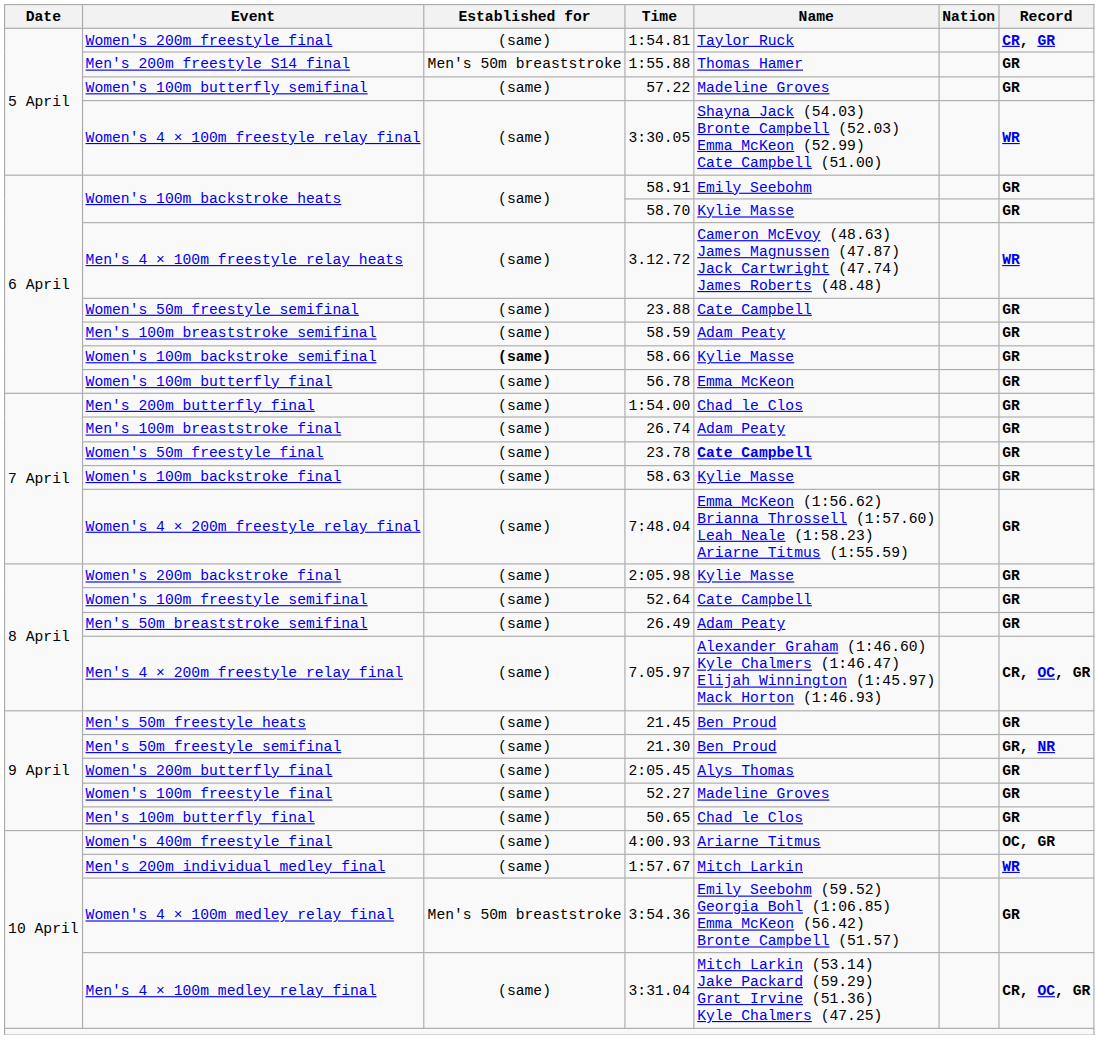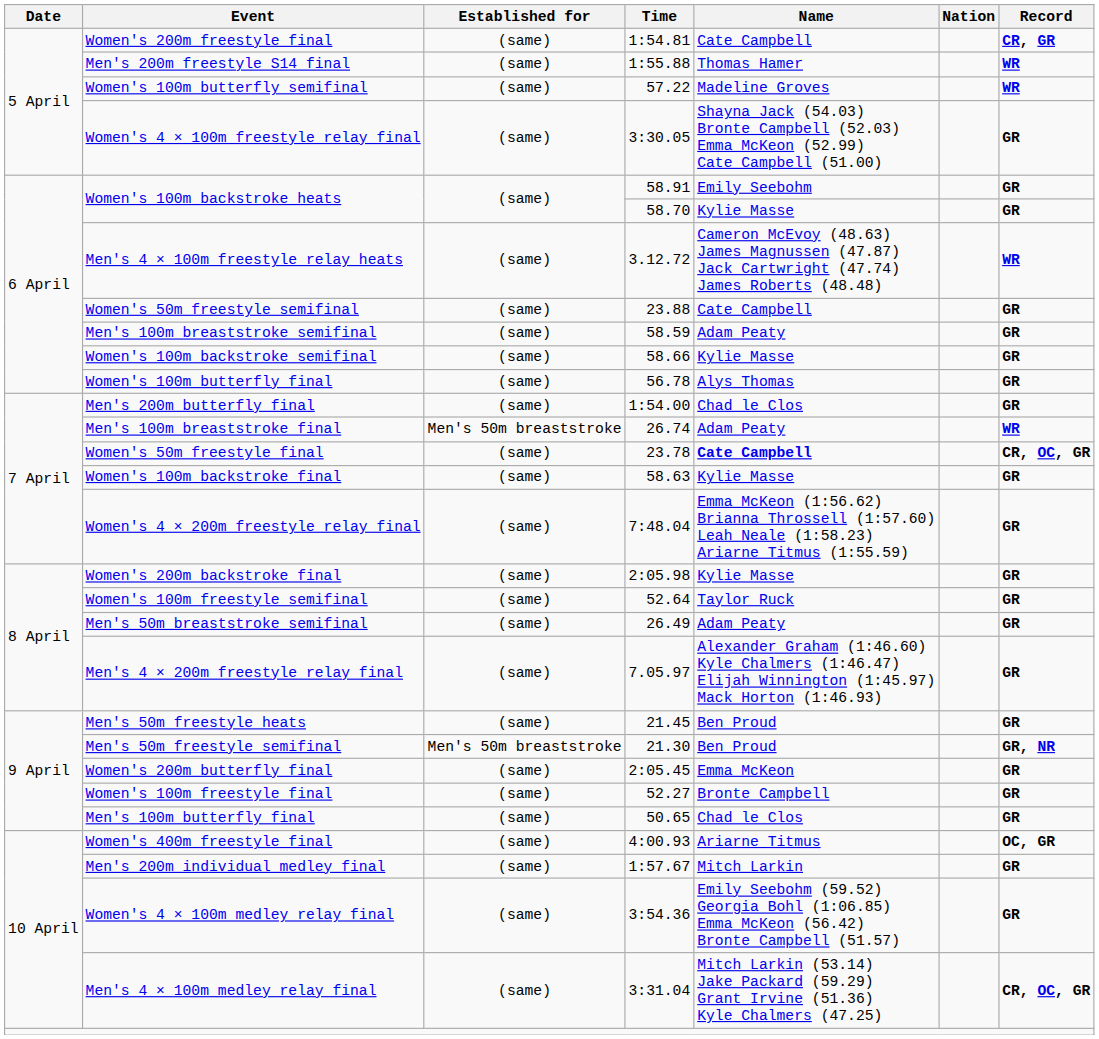 <table class="wikitable">
 <tr>
 <th>Date</th>
 <th>Event</th>
 <th>Established for</th>
 <th>Time</th>
 <th>Name</th>
 <th>Nation</th>
 <th>Record</th>
 </tr>
 <tr>
 <td rowspan=4>5 April</td>
 <td><a href='#'>Women's 200m freestyle final</a></td>
 <td style="text-align:center;">(same)</td>
 <td align="right">1:54.81</td>
-<td><a href='#'>Taylor Ruck</a></td>
+<td><a href='#'>Cate Campbell</a></td>
 <td></td>
 <td><strong><a href='#'>CR</a>, <a href='#'>GR</a></strong></td>
 </tr>
 <tr>
 <td><a href='#'>Men's 200m freestyle S14 final</a></td>
-<td style="text-align:center;">Men's 50m breaststroke</td>
+<td style="text-align:center;">(same)</td>
 <td align="right">1:55.88</td>
 <td><a href='#'>Thomas Hamer</a></td>
 <td></td>
-<td><strong>GR</strong></td>
+<td><strong><a href='#'>WR</a></strong></td>
 </tr>
 <tr>
 <td><a href='#'>Women's 100m butterfly semifinal</a></td>
 <td style="text-align:center;">(same)</td>
 <td align="right">57.22</td>
 <td><a href='#'>Madeline Groves</a></td>
 <td></td>
-<td><strong>GR</strong></td>
+<td><strong><a href='#'>WR</a></strong></td>
 </tr>
 <tr>
 <td><a href='#'>Women's 4 × 100m freestyle relay final</a></td>
 <td style="text-align:center;">(same)</td>
 <td align="right">3:30.05</td>
 <td><a href='#'>Shayna Jack</a> (54.03)<br><a href='#'>Bronte Campbell</a> (52.03)<br><a href='#'>Emma McKeon</a> (52.99)<br><a href='#'>Cate Campbell</a> (51.00)</td>
 <td></td>
-<td><strong><a href='#'>WR</a></strong></td>
+<td><strong>GR</strong></td>
 </tr>
 <tr>
 <td rowspan=7>6 April</td>
 <td rowspan=2><a href='#'>Women's 100m backstroke heats</a></td>
 <td rowspan=2 style="text-align:center;">(same)</td>
 <td align="right">58.91</td>
 <td><a href='#'>Emily Seebohm</a></td>
 <td></td>
 <td><strong>GR</strong></td>
 </tr>
 <tr>
 <td align="right">58.70</td>
 <td><a href='#'>Kylie Masse</a></td>
 <td></td>
 <td><strong>GR</strong></td>
 </tr>
 <tr>
 <td><a href='#'>Men's 4 × 100m freestyle relay heats</a></td>
 <td style="text-align:center;">(same)</td>
 <td align="right">3.12.72</td>
 <td><a href='#'>Cameron McEvoy</a> (48.63)<br><a href='#'>James Magnussen</a> (47.87)<br><a href='#'>Jack Cartwright</a> (47.74)<br><a href='#'>James Roberts</a> (48.48)</td>
 <td></td>
 <td><strong><a href='#'>WR</a></strong></td>
 </tr>
 <tr>
 <td><a href='#'>Women's 50m freestyle semifinal</a></td>
 <td style="text-align:center;">(same)</td>
 <td align="right">23.88</td>
 <td><a href='#'>Cate Campbell</a></td>
 <td></td>
 <td><strong>GR</strong></td>
 </tr>
 <tr>
 <td><a href='#'>Men's 100m breaststroke semifinal</a></td>
 <td style="text-align:center;">(same)</td>
 <td align="right">58.59</td>
 <td><a href='#'>Adam Peaty</a></td>
 <td></td>
 <td><strong>GR</strong></td>
 </tr>
 <tr>
 <td><a href='#'>Women's 100m backstroke semifinal</a></td>
-<td style="text-align:center;"><strong>(same)</strong></td>
+<td style="text-align:center;">(same)</td>
 <td align="right">58.66</td>
 <td><a href='#'>Kylie Masse</a></td>
 <td></td>
 <td><strong>GR</strong></td>
 </tr>
 <tr>
 <td><a href='#'>Women's 100m butterfly final</a></td>
 <td style="text-align:center;">(same)</td>
 <td align="right">56.78</td>
-<td><a href='#'>Emma McKeon</a></td>
+<td><a href='#'>Alys Thomas</a></td>
 <td></td>
 <td><strong>GR</strong></td>
 </tr>
 <tr>
 <td rowspan=5>7 April</td>
 <td><a href='#'>Men's 200m butterfly final</a></td>
 <td style="text-align:center;">(same)</td>
 <td align="right">1:54.00</td>
 <td><a href='#'>Chad le Clos</a></td>
 <td></td>
 <td><strong>GR</strong></td>
 </tr>
 <tr>
 <td><a href='#'>Men's 100m breaststroke final</a></td>
-<td style="text-align:center;">(same)</td>
+<td style="text-align:center;">Men's 50m breaststroke</td>
 <td align="right">26.74</td>
 <td><a href='#'>Adam Peaty</a></td>
 <td></td>
-<td><strong>GR</strong></td>
+<td><strong><a href='#'>WR</a></strong></td>
 </tr>
 <tr>
 <td><a href='#'>Women's 50m freestyle final</a></td>
 <td style="text-align:center;">(same)</td>
 <td align="right">23.78</td>
 <td><strong><a href='#'>Cate Campbell</a></strong></td>
 <td></td>
-<td><strong>GR</strong></td>
+<td><strong>CR, <a href='#'>OC</a>, GR</strong></td>
 </tr>
 <tr>
 <td><a href='#'>Women's 100m backstroke final</a></td>
 <td style="text-align:center;">(same)</td>
 <td align="right">58.63</td>
 <td><a href='#'>Kylie Masse</a></td>
 <td></td>
 <td><strong>GR</strong></td>
 </tr>
 <tr>
 <td><a href='#'>Women's 4 × 200m freestyle relay final</a></td>
 <td style="text-align:center;">(same)</td>
 <td align="right">7:48.04</td>
 <td><a href='#'>Emma McKeon</a> (1:56.62)<br><a href='#'>Brianna Throssell</a> (1:57.60)<br><a href='#'>Leah Neale</a> (1:58.23)<br><a href='#'>Ariarne Titmus</a> (1:55.59)</td>
 <td></td>
 <td><strong>GR</strong></td>
 </tr>
 <tr>
 <td rowspan=4>8 April</td>
 <td><a href='#'>Women's 200m backstroke final</a></td>
 <td style="text-align:center;">(same)</td>
 <td align="right">2:05.98</td>
 <td><a href='#'>Kylie Masse</a></td>
 <td></td>
 <td><strong>GR</strong></td>
 </tr>
 <tr>
 <td><a href='#'>Women's 100m freestyle semifinal</a></td>
 <td style="text-align:center;">(same)</td>
 <td align="right">52.64</td>
-<td><a href='#'>Cate Campbell</a></td>
+<td><a href='#'>Taylor Ruck</a></td>
 <td></td>
 <td><strong>GR</strong></td>
 </tr>
 <tr>
 <td><a href='#'>Men's 50m breaststroke semifinal</a></td>
 <td style="text-align:center;">(same)</td>
 <td align="right">26.49</td>
 <td><a href='#'>Adam Peaty</a></td>
 <td></td>
 <td><strong>GR</strong></td>
 </tr>
 <tr>
 <td><a href='#'>Men's 4 × 200m freestyle relay final</a></td>
 <td style="text-align:center;">(same)</td>
 <td align="right">7.05.97</td>
 <td><a href='#'>Alexander Graham</a> (1:46.60)<br><a href='#'>Kyle Chalmers</a> (1:46.47)<br><a href='#'>Elijah Winnington</a> (1:45.97)<br><a href='#'>Mack Horton</a> (1:46.93)</td>
 <td></td>
-<td><strong>CR, <a href='#'>OC</a>, GR</strong></td>
+<td><strong>GR</strong></td>
 </tr>
 <tr>
 <td rowspan=5>9 April</td>
 <td><a href='#'>Men's 50m freestyle heats</a></td>
 <td style="text-align:center;">(same)</td>
 <td align="right">21.45</td>
 <td><a href='#'>Ben Proud</a></td>
 <td></td>
 <td><strong>GR</strong></td>
 </tr>
 <tr>
 <td><a href='#'>Men's 50m freestyle semifinal</a></td>
-<td style="text-align:center;">(same)</td>
+<td style="text-align:center;">Men's 50m breaststroke</td>
 <td align="right">21.30</td>
 <td><a href='#'>Ben Proud</a></td>
 <td></td>
 <td><strong>GR, <a href='#'>NR</a></strong></td>
 </tr>
 <tr>
 <td><a href='#'>Women's 200m butterfly final</a></td>
 <td style="text-align:center;">(same)</td>
 <td align="right">2:05.45</td>
-<td><a href='#'>Alys Thomas</a></td>
+<td><a href='#'>Emma McKeon</a></td>
 <td></td>
 <td><strong>GR</strong></td>
 </tr>
 <tr>
 <td><a href='#'>Women's 100m freestyle final</a></td>
 <td style="text-align:center;">(same)</td>
 <td align="right">52.27</td>
-<td><a href='#'>Madeline Groves</a></td>
+<td><a href='#'>Bronte Campbell</a></td>
 <td></td>
 <td><strong>GR</strong></td>
 </tr>
 <tr>
 <td><a href='#'>Men's 100m butterfly final</a></td>
 <td style="text-align:center;">(same)</td>
 <td align="right">50.65</td>
 <td><a href='#'>Chad le Clos</a></td>
 <td></td>
 <td><strong>GR</strong></td>
 </tr>
 <tr>
 <td rowspan=4>10 April</td>
 <td><a href='#'>Women's 400m freestyle final</a></td>
 <td style="text-align:center;">(same)</td>
 <td align="right">4:00.93</td>
 <td><a href='#'>Ariarne Titmus</a></td>
 <td></td>
 <td><strong>OC, GR</strong></td>
 </tr>
 <tr>
 <td><a href='#'>Men's 200m individual medley final</a></td>
 <td style="text-align:center;">(same)</td>
 <td align="right">1:57.67</td>
 <td><a href='#'>Mitch Larkin</a></td>
 <td></td>
-<td><strong><a href='#'>WR</a></strong></td>
+<td><strong>GR</strong></td>
 </tr>
 <tr>
 <td><a href='#'>Women's 4 × 100m medley relay final</a></td>
-<td style="text-align:center;">Men's 50m breaststroke</td>
+<td style="text-align:center;">(same)</td>
 <td align="right">3:54.36</td>
 <td><a href='#'>Emily Seebohm</a> (59.52)<br><a href='#'>Georgia Bohl</a> (1:06.85)<br><a href='#'>Emma McKeon</a> (56.42)<br><a href='#'>Bronte Campbell</a> (51.57)</td>
 <td></td>
 <td><strong>GR</strong></td>
 </tr>
 <tr>
 <td><a href='#'>Men's 4 × 100m medley relay final</a></td>
 <td style="text-align:center;">(same)</td>
 <td align="right">3:31.04</td>
 <td><a href='#'>Mitch Larkin</a> (53.14)<br><a href='#'>Jake Packard</a> (59.29)<br><a href='#'>Grant Irvine</a> (51.36)<br><a href='#'>Kyle Chalmers</a> (47.25)</td>
 <td></td>
 <td><strong>CR, <a href='#'>OC</a>, GR</strong></td>
 </tr>
 <tr>
 <td colspan=7 style="text-align:center;"></td>
 </tr>
 </table>
